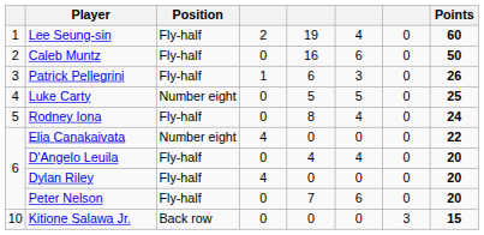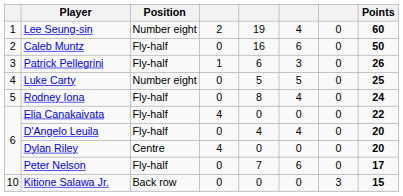 <table class="wikitable">
 <tr>
 <th></th>
 <th width=155>Player</th>
 <th>Position</th>
 <th width=52></th>
 <th width=52></th>
 <th width=52></th>
 <th width=52></th>
 <th width=52>Points</th>
 </tr>
 <tr>
 <td align=center>1</td>
 <td> <a href='#'>Lee Seung-sin</a></td>
-<td>Fly-half</td>
+<td>Number eight</td>
 <td align=center>2</td>
 <td align=center>19</td>
 <td align=center>4</td>
 <td align=center>0</td>
 <td align=center><strong>60</strong></td>
 </tr>
 <tr>
 <td align=center>2</td>
 <td> <a href='#'>Caleb Muntz</a></td>
 <td>Fly-half</td>
 <td align=center>0</td>
 <td align=center>16</td>
 <td align=center>6</td>
 <td align=center>0</td>
 <td align=center><strong>50</strong></td>
 </tr>
 <tr>
 <td align=center>3</td>
 <td> <a href='#'>Patrick Pellegrini</a></td>
 <td>Fly-half</td>
 <td align=center>1</td>
 <td align=center>6</td>
 <td align=center>3</td>
 <td align=center>0</td>
 <td align=center><strong>26</strong></td>
 </tr>
 <tr>
 <td align=center>4</td>
 <td> <a href='#'>Luke Carty</a></td>
 <td>Number eight</td>
 <td align=center>0</td>
 <td align=center>5</td>
 <td align=center>5</td>
 <td align=center>0</td>
 <td align=center><strong>25</strong></td>
 </tr>
 <tr>
 <td align=center>5</td>
 <td> <a href='#'>Rodney Iona</a></td>
 <td>Fly-half</td>
 <td align=center>0</td>
 <td align=center>8</td>
 <td align=center>4</td>
 <td align=center>0</td>
 <td align=center><strong>24</strong></td>
 </tr>
 <tr>
 <td align=center rowspan=4>6</td>
 <td> <a href='#'>Elia Canakaivata</a></td>
-<td>Number eight</td>
+<td>Fly-half</td>
 <td align=center>4</td>
 <td align=center>0</td>
 <td align=center>0</td>
 <td align=center>0</td>
 <td align=center><strong>22</strong></td>
 </tr>
 <tr>
 <td> <a href='#'>D'Angelo Leuila</a></td>
 <td>Fly-half</td>
 <td align=center>0</td>
 <td align=center>4</td>
 <td align=center>4</td>
 <td align=center>0</td>
 <td align=center><strong>20</strong></td>
 </tr>
 <tr>
 <td> <a href='#'>Dylan Riley</a></td>
-<td>Fly-half</td>
+<td>Centre</td>
 <td align=center>4</td>
 <td align=center>0</td>
 <td align=center>0</td>
 <td align=center>0</td>
 <td align=center><strong>20</strong></td>
 </tr>
 <tr>
 <td> <a href='#'>Peter Nelson</a></td>
 <td>Fly-half</td>
 <td align=center>0</td>
 <td align=center>7</td>
 <td align=center>6</td>
 <td align=center>0</td>
-<td align=center><strong>20</strong></td>
+<td align=center><strong>17</strong></td>
 </tr>
 <tr>
 <td align=center>10</td>
 <td> <a href='#'>Kitione Salawa Jr.</a></td>
 <td>Back row</td>
 <td align=center>0</td>
 <td align=center>0</td>
 <td align=center>0</td>
 <td align=center>3</td>
 <td align=center><strong>15</strong></td>
 </tr>
 </table>
